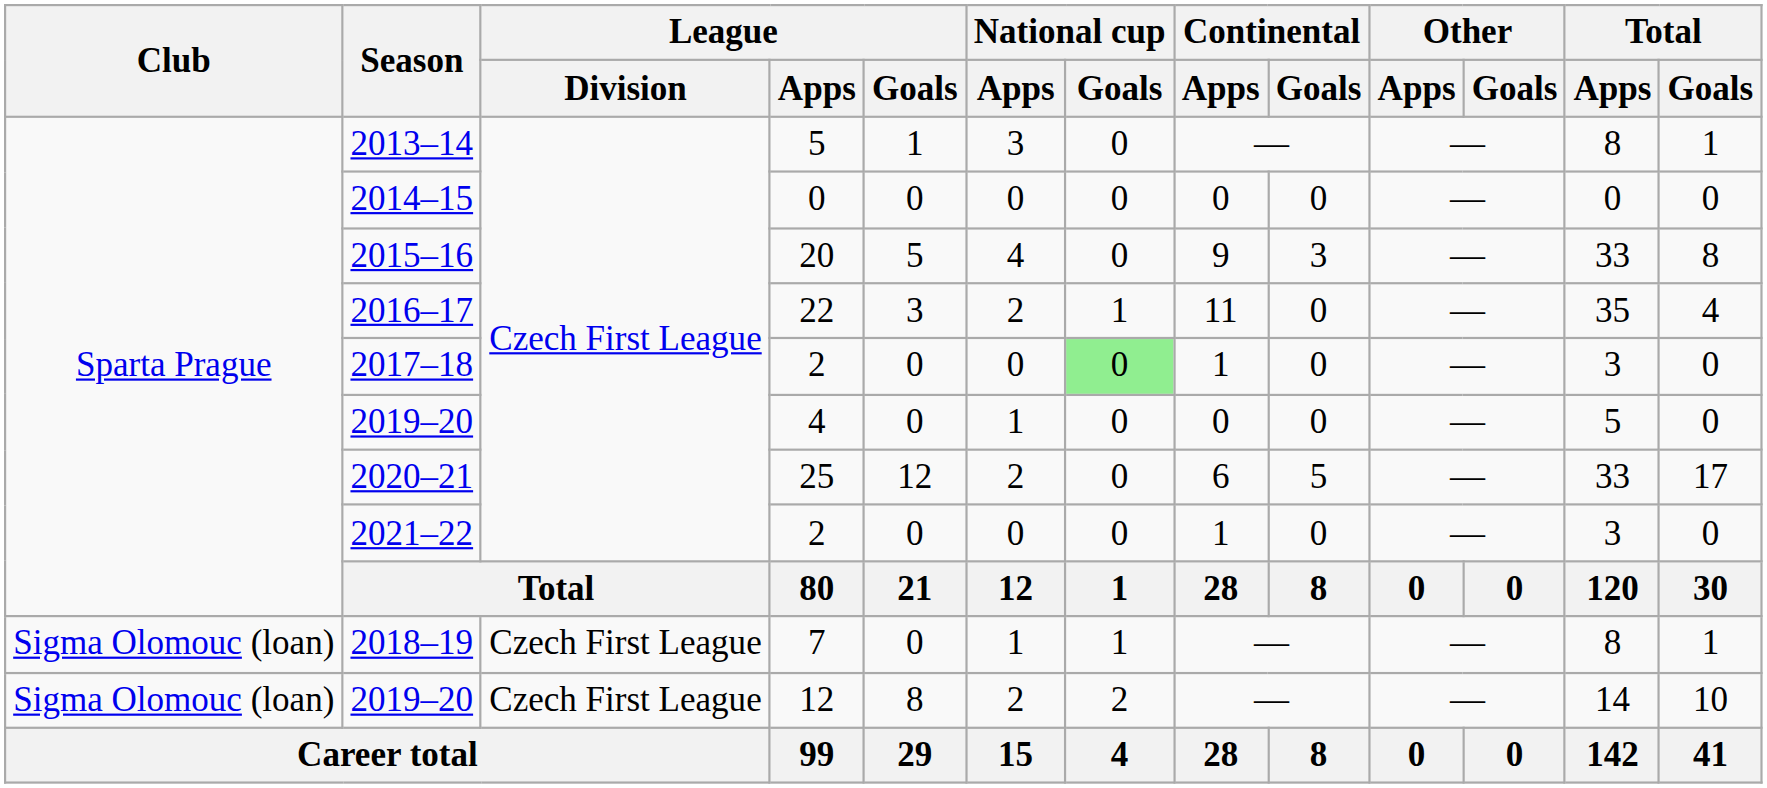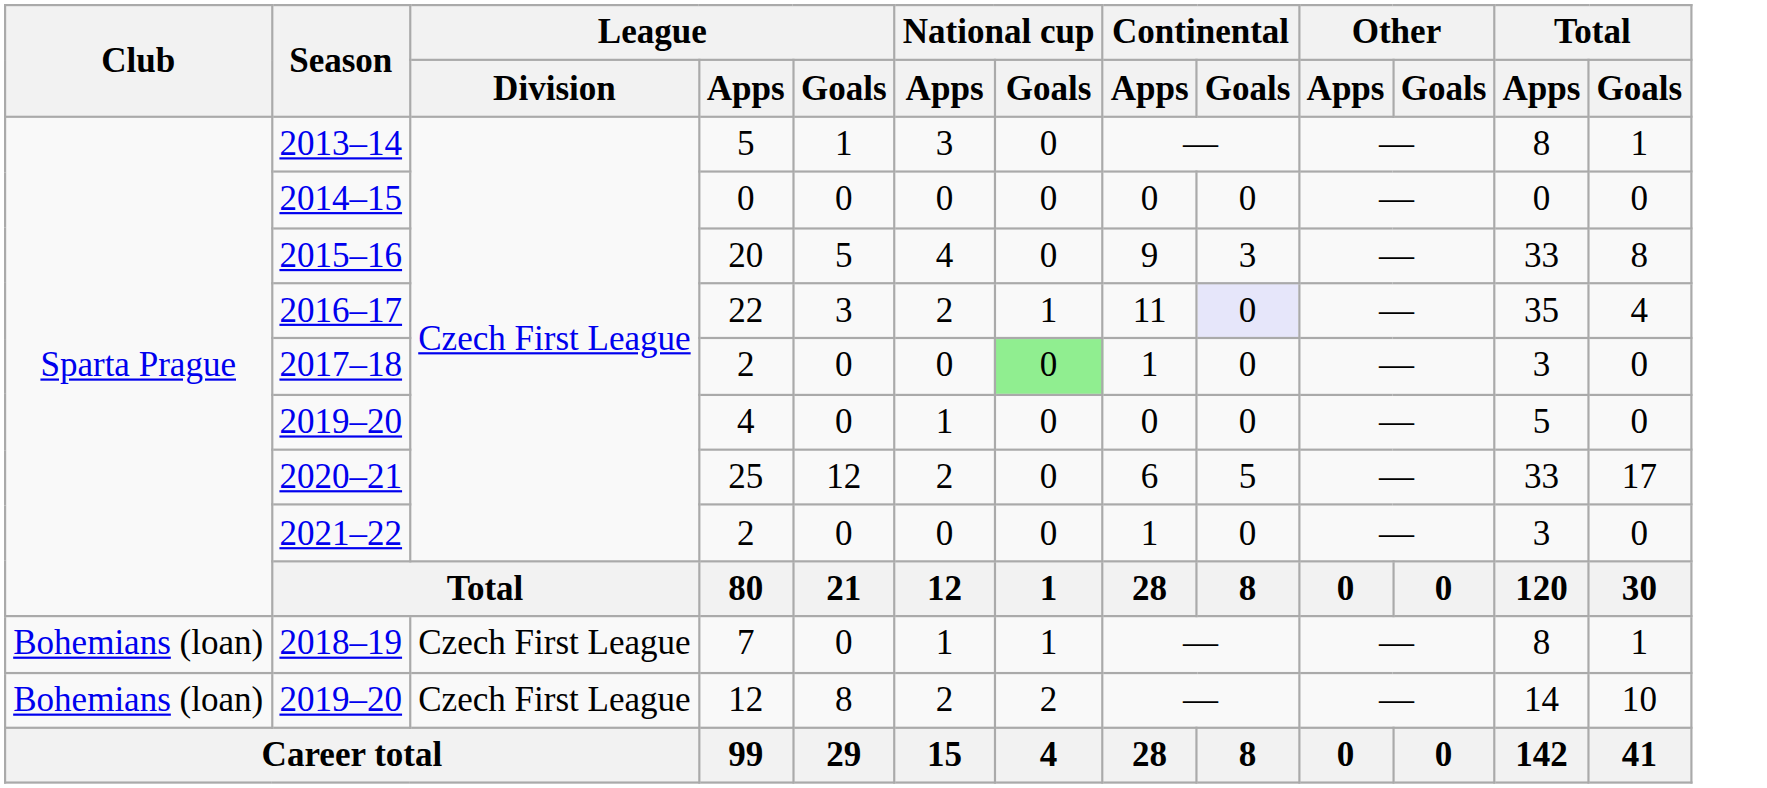 <table class="wikitable" style="text-align:center">
 <tr>
 <th rowspan="2">Club</th>
 <th rowspan="2">Season</th>
 <th colspan="3">League</th>
 <th colspan="2">National cup</th>
 <th colspan="2">Continental</th>
 <th colspan="2">Other</th>
 <th colspan="2">Total</th>
 </tr>
 <tr>
 <th>Division</th>
 <th>Apps</th>
 <th>Goals</th>
 <th>Apps</th>
 <th>Goals</th>
 <th>Apps</th>
 <th>Goals</th>
 <th>Apps</th>
 <th>Goals</th>
 <th>Apps</th>
 <th>Goals</th>
 </tr>
 <tr>
 <td rowspan="9"><a href='#'>Sparta Prague</a></td>
 <td><a href='#'>2013–14</a></td>
 <td rowspan="8"><a href='#'>Czech First League</a></td>
 <td>5</td>
 <td>1</td>
 <td>3</td>
 <td>0</td>
 <td colspan="2">—</td>
 <td colspan="2">—</td>
 <td>8</td>
 <td>1</td>
 </tr>
 <tr>
 <td><a href='#'>2014–15</a></td>
 <td>0</td>
 <td>0</td>
 <td>0</td>
 <td>0</td>
 <td>0</td>
 <td>0</td>
 <td colspan="2">—</td>
 <td>0</td>
 <td>0</td>
 </tr>
 <tr>
 <td><a href='#'>2015–16</a></td>
 <td>20</td>
 <td>5</td>
 <td>4</td>
 <td>0</td>
 <td>9</td>
 <td>3</td>
 <td colspan="2">—</td>
 <td>33</td>
 <td>8</td>
 </tr>
 <tr>
 <td><a href='#'>2016–17</a></td>
 <td>22</td>
 <td>3</td>
 <td>2</td>
 <td>1</td>
 <td>11</td>
-<td>0</td>
+<td style="background: lavender;">0</td>
 <td colspan="2">—</td>
 <td>35</td>
 <td>4</td>
 </tr>
 <tr>
 <td><a href='#'>2017–18</a></td>
 <td>2</td>
 <td>0</td>
 <td>0</td>
 <td style="background: lightgreen;">0</td>
 <td>1</td>
 <td>0</td>
 <td colspan="2">—</td>
 <td>3</td>
 <td>0</td>
 </tr>
 <tr>
 <td><a href='#'>2019–20</a></td>
 <td>4</td>
 <td>0</td>
 <td>1</td>
 <td>0</td>
 <td>0</td>
 <td>0</td>
 <td colspan="2">—</td>
 <td>5</td>
 <td>0</td>
 </tr>
 <tr>
 <td><a href='#'>2020–21</a></td>
 <td>25</td>
 <td>12</td>
 <td>2</td>
 <td>0</td>
 <td>6</td>
 <td>5</td>
 <td colspan="2">—</td>
 <td>33</td>
 <td>17</td>
 </tr>
 <tr>
 <td><a href='#'>2021–22</a></td>
 <td>2</td>
 <td>0</td>
 <td>0</td>
 <td>0</td>
 <td>1</td>
 <td>0</td>
 <td colspan="2">—</td>
 <td>3</td>
 <td>0</td>
 </tr>
 <tr>
 <th colspan="2">Total</th>
 <th>80</th>
 <th>21</th>
 <th>12</th>
 <th>1</th>
 <th>28</th>
 <th>8</th>
 <th>0</th>
 <th>0</th>
 <th>120</th>
 <th>30</th>
 </tr>
 <tr>
-<td><a href='#'>Sigma Olomouc</a> (loan)</td>
+<td><a href='#'>Bohemians</a> (loan)</td>
 <td><a href='#'>2018–19</a></td>
 <td>Czech First League</td>
 <td>7</td>
 <td>0</td>
 <td>1</td>
 <td>1</td>
 <td colspan="2">—</td>
 <td colspan="2">—</td>
 <td>8</td>
 <td>1</td>
 </tr>
 <tr>
-<td><a href='#'>Sigma Olomouc</a> (loan)</td>
+<td><a href='#'>Bohemians</a> (loan)</td>
 <td><a href='#'>2019–20</a></td>
 <td>Czech First League</td>
 <td>12</td>
 <td>8</td>
 <td>2</td>
 <td>2</td>
 <td colspan="2">—</td>
 <td colspan="2">—</td>
 <td>14</td>
 <td>10</td>
 </tr>
 <tr>
 <th colspan="3">Career total</th>
 <th>99</th>
 <th>29</th>
 <th>15</th>
 <th>4</th>
 <th>28</th>
 <th>8</th>
 <th>0</th>
 <th>0</th>
 <th>142</th>
 <th>41</th>
 </tr>
 </table>
